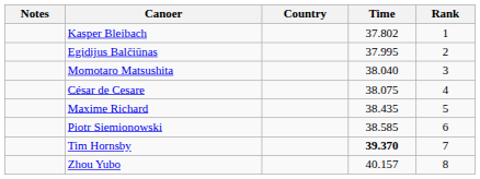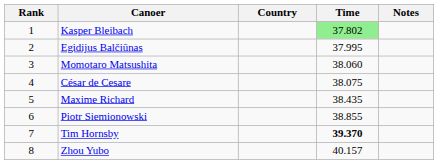 <table class="wikitable" width=50% style="text-align:center;">
 <tr>
-<th>Notes</th>
+<th>Rank</th>
 <th>Canoer</th>
 <th>Country</th>
 <th>Time</th>
-<th>Rank</th>
+<th>Notes</th>
 </tr>
 <tr>
-<td></td>
+<td>1</td>
 <td align="left"><a href='#'>Kasper Bleibach</a></td>
 <td align="left"></td>
-<td>37.802</td>
-<td>1</td>
+<td style="background: lightgreen;">37.802</td>
+<td></td>
 </tr>
 <tr>
-<td></td>
+<td>2</td>
 <td align="left"><a href='#'>Egidijus Balčiūnas</a></td>
 <td align="left"></td>
 <td>37.995</td>
-<td>2</td>
+<td></td>
 </tr>
 <tr>
-<td></td>
+<td>3</td>
 <td align="left"><a href='#'>Momotaro Matsushita</a></td>
 <td align="left"></td>
-<td>38.040</td>
-<td>3</td>
+<td>38.060</td>
+<td></td>
 </tr>
 <tr>
-<td></td>
+<td>4</td>
 <td align="left"><a href='#'>César de Cesare</a></td>
 <td align="left"></td>
 <td>38.075</td>
-<td>4</td>
+<td></td>
 </tr>
 <tr>
-<td></td>
+<td>5</td>
 <td align="left"><a href='#'>Maxime Richard</a></td>
 <td align="left"></td>
 <td>38.435</td>
-<td>5</td>
+<td></td>
 </tr>
 <tr>
-<td></td>
+<td>6</td>
 <td align="left"><a href='#'>Piotr Siemionowski</a></td>
 <td align="left"></td>
-<td>38.585</td>
-<td>6</td>
+<td>38.855</td>
+<td></td>
 </tr>
 <tr>
-<td></td>
+<td>7</td>
 <td align="left"><a href='#'>Tim Hornsby</a></td>
 <td align="left"></td>
 <td><strong>39.370</strong></td>
-<td>7</td>
+<td></td>
 </tr>
 <tr>
-<td></td>
+<td>8</td>
 <td align="left"><a href='#'>Zhou Yubo</a></td>
 <td align="left"></td>
 <td>40.157</td>
-<td>8</td>
+<td></td>
 </tr>
 </table>
